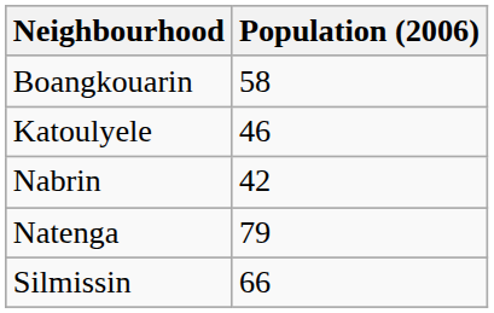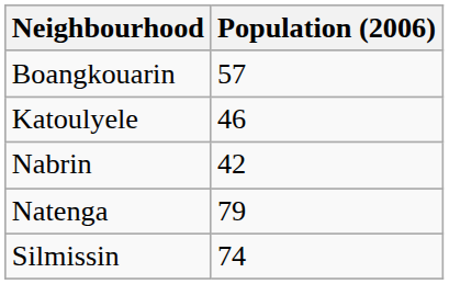 <table class="wikitable">
 <tr>
 <th>Neighbourhood</th>
 <th>Population (2006)</th>
 </tr>
 <tr>
 <td>Boangkouarin</td>
-<td>58</td>
+<td>57</td>
 </tr>
 <tr>
 <td>Katoulyele</td>
 <td>46</td>
 </tr>
 <tr>
 <td>Nabrin</td>
 <td>42</td>
 </tr>
 <tr>
 <td>Natenga</td>
 <td>79</td>
 </tr>
 <tr>
 <td>Silmissin</td>
-<td>66</td>
+<td>74</td>
 </tr>
 </table>
